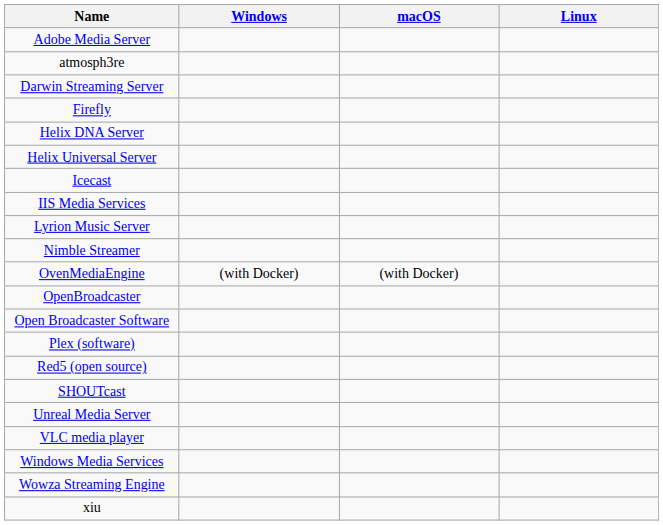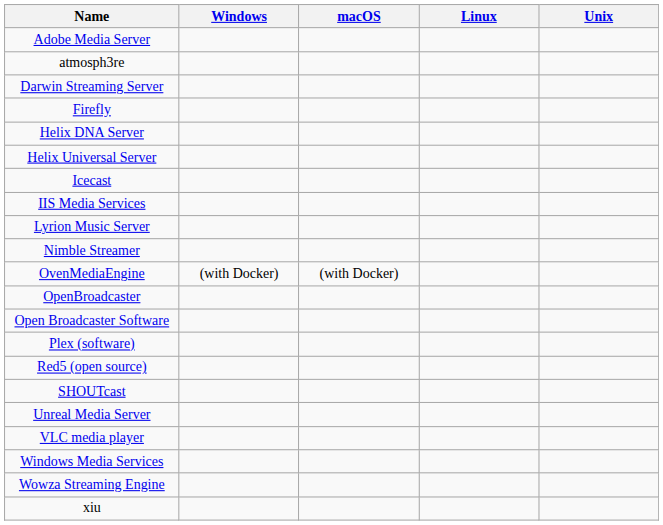 <table class="wikitable sortable" style="font-size: smaller; text-align: center; width: 100%; table-layout: fixed;">
 <tr>
 <th style="width:12em">Name</th>
 <th><a href='#'>Windows</a></th>
 <th><a href='#'>macOS</a></th>
 <th><a href='#'>Linux</a></th>
+<th><a href='#'>Unix</a></th>
 </tr>
 <tr>
 <td><a href='#'>Adobe Media Server</a></td>
+<td></td>
 <td></td>
 <td></td>
 <td></td>
 </tr>
 <tr>
 <td>atmosph3re</td>
 <td></td>
 <td></td>
 <td></td>
+<td></td>
 </tr>
 <tr>
 <td><a href='#'>Darwin Streaming Server</a></td>
+<td></td>
 <td></td>
 <td></td>
 <td></td>
 </tr>
 <tr>
 <td><a href='#'>Firefly</a></td>
 <td></td>
 <td></td>
 <td></td>
+<td></td>
 </tr>
 <tr>
 <td><a href='#'>Helix DNA Server</a></td>
+<td></td>
 <td></td>
 <td></td>
 <td></td>
 </tr>
 <tr>
 <td><a href='#'>Helix Universal Server</a></td>
 <td></td>
 <td></td>
 <td></td>
+<td></td>
 </tr>
 <tr>
 <td><a href='#'>Icecast</a></td>
+<td></td>
 <td></td>
 <td></td>
 <td></td>
 </tr>
 <tr>
 <td><a href='#'>IIS Media Services</a></td>
 <td></td>
 <td></td>
 <td></td>
+<td></td>
 </tr>
 <tr>
 <td><a href='#'>Lyrion Music Server</a></td>
+<td></td>
 <td></td>
 <td></td>
 <td></td>
 </tr>
 <tr>
 <td><a href='#'>Nimble Streamer</a></td>
 <td></td>
 <td></td>
 <td></td>
+<td></td>
 </tr>
 <tr>
 <td><a href='#'>OvenMediaEngine</a></td>
 <td> (with Docker)</td>
 <td> (with Docker)</td>
 <td></td>
+<td></td>
 </tr>
 <tr>
 <td><a href='#'>OpenBroadcaster</a></td>
+<td></td>
 <td></td>
 <td></td>
 <td></td>
 </tr>
 <tr>
 <td><a href='#'>Open Broadcaster Software</a></td>
 <td></td>
 <td></td>
 <td></td>
+<td></td>
 </tr>
 <tr>
 <td><a href='#'>Plex (software)</a></td>
+<td></td>
 <td></td>
 <td></td>
 <td></td>
 </tr>
 <tr>
 <td><a href='#'>Red5 (open source)</a></td>
 <td></td>
 <td></td>
 <td></td>
+<td></td>
 </tr>
 <tr>
 <td><a href='#'>SHOUTcast</a></td>
+<td></td>
 <td></td>
 <td></td>
 <td></td>
 </tr>
 <tr>
 <td><a href='#'>Unreal Media Server</a></td>
 <td></td>
 <td></td>
 <td></td>
+<td></td>
 </tr>
 <tr>
 <td><a href='#'>VLC media player</a></td>
+<td></td>
 <td></td>
 <td></td>
 <td></td>
 </tr>
 <tr>
 <td><a href='#'>Windows Media Services</a></td>
 <td></td>
 <td></td>
 <td></td>
+<td></td>
 </tr>
 <tr>
 <td><a href='#'>Wowza Streaming Engine</a></td>
+<td></td>
 <td></td>
 <td></td>
 <td></td>
 </tr>
 <tr>
 <td>xiu</td>
 <td></td>
 <td></td>
 <td></td>
+<td></td>
 </tr>
 </table>
